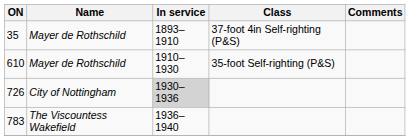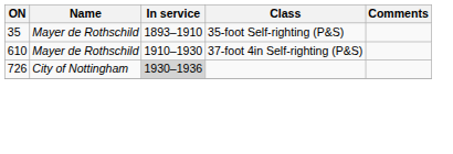 <table class="wikitable">
 <tr>
 <th>ON</th>
 <th>Name</th>
 <th>In service</th>
 <th>Class</th>
 <th>Comments</th>
 </tr>
 <tr>
 <td>35</td>
 <td><em>Mayer de Rothschild</em></td>
 <td>1893–1910</td>
-<td>37-foot 4in Self-righting (P&S)</td>
+<td>35-foot Self-righting (P&S)</td>
 <td></td>
 </tr>
 <tr>
 <td>610</td>
 <td><em>Mayer de Rothschild</em></td>
 <td>1910–1930</td>
-<td>35-foot Self-righting (P&S)</td>
+<td>37-foot 4in Self-righting (P&S)</td>
 <td></td>
 </tr>
 <tr>
 <td>726</td>
 <td><em>City of Nottingham</em></td>
 <td style="background: lightgrey;">1930–1936</td>
 <td></td>
 <td></td>
 </tr>
 <tr>
-<td>783</td>
-<td><em>The Viscountess Wakefield</em></td>
-<td>1936–1940</td>
-<td></td>
-<td></td>
-</tr>
-<tr>
 </tr>
 </table>
